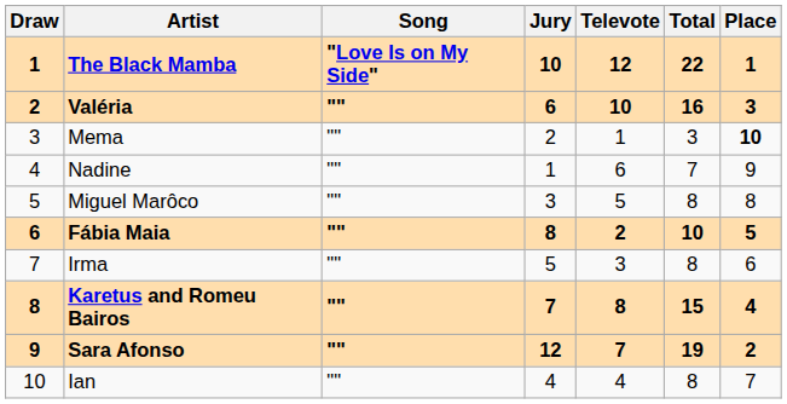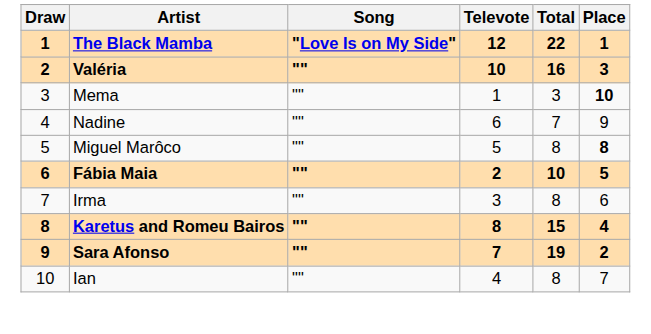 <table class="sortable wikitable" style="margin: 1em auto 1em auto; text-align:center">
 <tr>
 <th scope="col">Draw</th>
 <th scope="col">Artist</th>
 <th scope="col">Song</th>
-<th scope="col">Jury</th>
 <th scope="col">Televote</th>
 <th scope="col">Total</th>
 <th scope="col">Place</th>
 </tr>
 <tr style="font-weight:bold; background:navajowhite;">
 <td>1</td>
 <td align="left" data-sort-value="Black Mamba, The"><a href='#'>The Black Mamba</a></td>
 <td align="left">"<a href='#'>Love Is on My Side</a>"</td>
-<td>10</td>
 <td>12</td>
 <td>22</td>
 <td>1</td>
 </tr>
 <tr style="font-weight:bold; background:navajowhite;">
 <td>2</td>
 <td align="left">Valéria</td>
 <td align="left">""</td>
-<td>6</td>
 <td>10</td>
 <td>16</td>
 <td>3</td>
 </tr>
 <tr>
 <td>3</td>
 <td align="left">Mema</td>
 <td align="left">""</td>
-<td>2</td>
 <td>1</td>
 <td>3</td>
 <td><strong>10</strong></td>
 </tr>
 <tr>
 <td>4</td>
 <td align="left">Nadine</td>
 <td align="left">""</td>
-<td>1</td>
 <td>6</td>
 <td>7</td>
 <td>9</td>
 </tr>
 <tr>
 <td>5</td>
 <td align="left">Miguel Marôco</td>
 <td align="left">""</td>
-<td>3</td>
 <td>5</td>
 <td>8</td>
-<td>8</td>
+<td><strong>8</strong></td>
 </tr>
 <tr style="font-weight:bold; background:navajowhite;">
 <td>6</td>
 <td align="left">Fábia Maia</td>
 <td align="left">""</td>
-<td>8</td>
 <td>2</td>
 <td>10</td>
 <td>5</td>
 </tr>
 <tr>
 <td>7</td>
 <td align="left">Irma</td>
 <td align="left">""</td>
-<td>5</td>
 <td>3</td>
 <td>8</td>
 <td>6</td>
 </tr>
 <tr style="font-weight:bold; background:navajowhite;">
 <td>8</td>
 <td align="left"><a href='#'>Karetus</a> and Romeu Bairos</td>
 <td align="left">""</td>
-<td>7</td>
 <td>8</td>
 <td>15</td>
 <td>4</td>
 </tr>
 <tr style="font-weight:bold; background:navajowhite;">
 <td>9</td>
 <td align="left">Sara Afonso</td>
 <td align="left">""</td>
-<td>12</td>
 <td>7</td>
 <td>19</td>
 <td>2</td>
 </tr>
 <tr>
 <td>10</td>
 <td align="left">Ian</td>
 <td align="left">""</td>
 <td>4</td>
-<td>4</td>
 <td>8</td>
 <td>7</td>
 </tr>
 </table>
